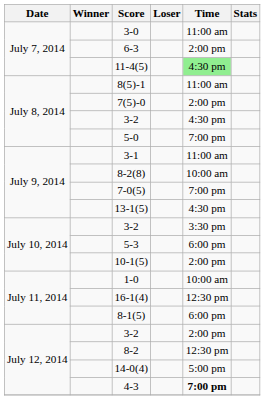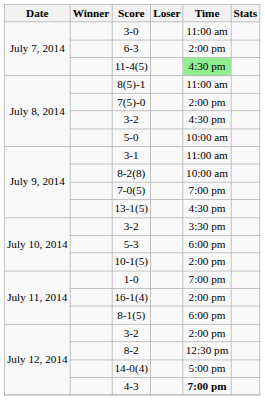 <table class="wikitable">
 <tr>
 <th>Date</th>
 <th>Winner</th>
 <th>Score</th>
 <th>Loser</th>
 <th>Time</th>
 <th>Stats</th>
 </tr>
 <tr align=center>
 <td rowspan=3>July 7, 2014</td>
 <td></td>
 <td>3-0</td>
 <td></td>
 <td>11:00 am</td>
 <td></td>
 </tr>
 <tr align=center>
 <td></td>
 <td>6-3</td>
 <td></td>
 <td>2:00 pm</td>
 <td></td>
 </tr>
 <tr align=center>
 <td></td>
 <td>11-4(5)</td>
 <td></td>
 <td style="background: lightgreen;">4:30 pm</td>
 <td></td>
 </tr>
 <tr align=center>
 <td rowspan=4>July 8, 2014</td>
 <td></td>
 <td>8(5)-1</td>
 <td></td>
 <td>11:00 am</td>
 <td></td>
 </tr>
 <tr align=center>
 <td></td>
 <td>7(5)-0</td>
 <td></td>
 <td>2:00 pm</td>
 <td></td>
 </tr>
 <tr align=center>
 <td></td>
 <td>3-2</td>
 <td></td>
 <td>4:30 pm</td>
 <td></td>
 </tr>
 <tr align=center>
 <td></td>
 <td>5-0</td>
 <td></td>
-<td>7:00 pm</td>
+<td>10:00 am</td>
 <td></td>
 </tr>
 <tr align=center>
 <td rowspan=4>July 9, 2014</td>
 <td></td>
 <td>3-1</td>
 <td></td>
 <td>11:00 am</td>
 <td></td>
 </tr>
 <tr align=center>
 <td></td>
 <td>8-2(8)</td>
 <td></td>
 <td>10:00 am</td>
 <td></td>
 </tr>
 <tr align=center>
 <td></td>
 <td>7-0(5)</td>
 <td></td>
 <td>7:00 pm</td>
 <td></td>
 </tr>
 <tr align=center>
 <td></td>
 <td>13-1(5)</td>
 <td></td>
 <td>4:30 pm</td>
 <td></td>
 </tr>
 <tr align=center>
 <td rowspan=3>July 10, 2014</td>
 <td></td>
 <td>3-2</td>
 <td></td>
 <td>3:30 pm</td>
 <td></td>
 </tr>
 <tr align=center>
 <td></td>
 <td>5-3</td>
 <td></td>
 <td>6:00 pm</td>
 <td></td>
 </tr>
 <tr align=center>
 <td></td>
 <td>10-1(5)</td>
 <td></td>
 <td>2:00 pm</td>
 <td></td>
 </tr>
 <tr align=center>
 <td rowspan=3>July 11, 2014</td>
 <td></td>
 <td>1-0</td>
 <td></td>
-<td>10:00 am</td>
+<td>7:00 pm</td>
 <td></td>
 </tr>
 <tr align=center>
 <td></td>
 <td>16-1(4)</td>
 <td></td>
-<td>12:30 pm</td>
+<td>2:00 pm</td>
 <td></td>
 </tr>
 <tr align=center>
 <td></td>
 <td>8-1(5)</td>
 <td></td>
 <td>6:00 pm</td>
 <td></td>
 </tr>
 <tr align=center>
 <td rowspan=4>July 12, 2014</td>
 <td></td>
 <td>3-2</td>
 <td></td>
 <td>2:00 pm</td>
 <td></td>
 </tr>
 <tr align=center>
 <td></td>
 <td>8-2</td>
 <td></td>
 <td>12:30 pm</td>
 <td></td>
 </tr>
 <tr align=center>
 <td></td>
 <td>14-0(4)</td>
 <td></td>
 <td>5:00 pm</td>
 <td></td>
 </tr>
 <tr align=center>
 <td></td>
 <td>4-3</td>
 <td></td>
 <td><strong>7:00 pm</strong></td>
 <td></td>
 </tr>
 <tr align=center>
 </tr>
 </table>
